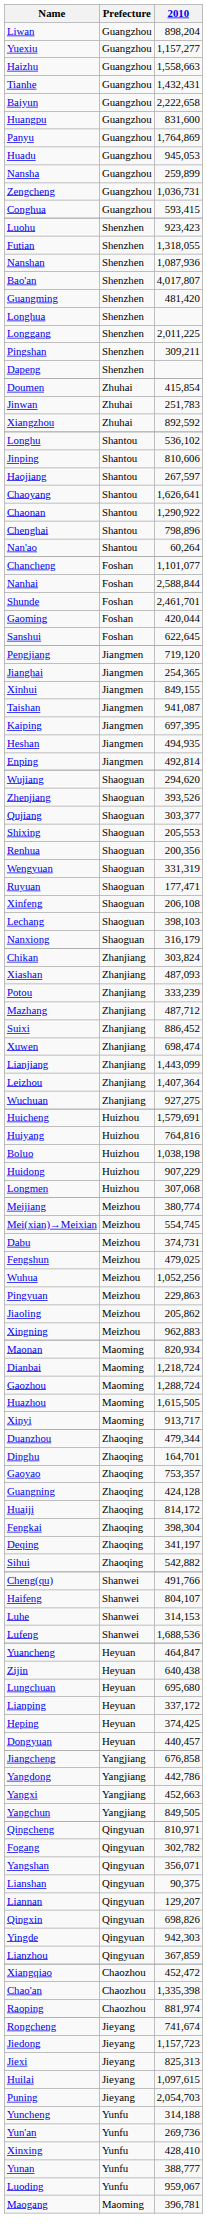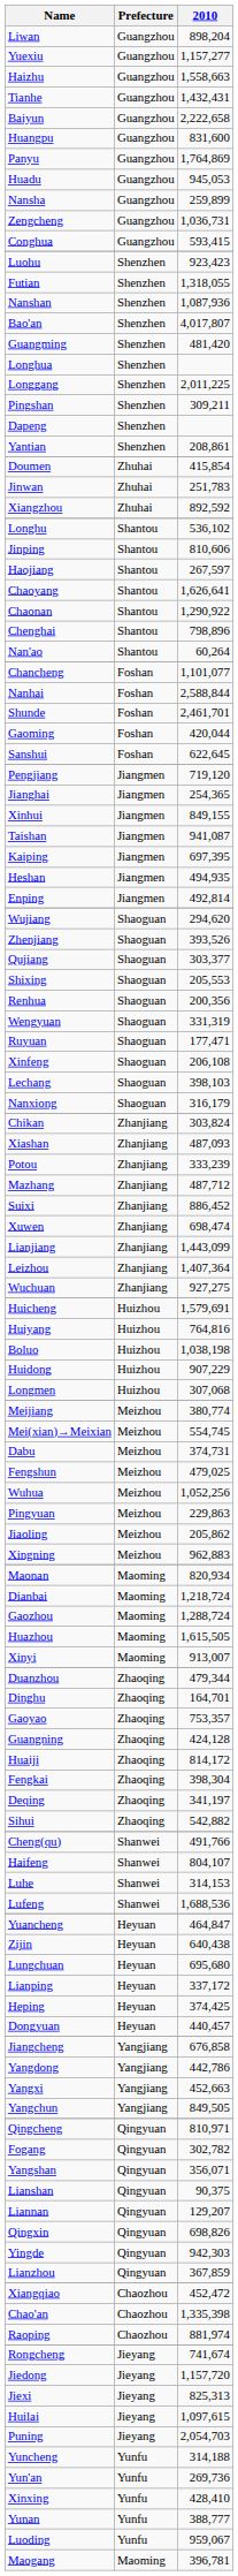 <table class="wikitable sortable" style="font-size:90%;" align="center">
 <tr>
 <th>Name</th>
 <th>Prefecture</th>
 <th><a href='#'>2010</a></th>
 </tr>
 <tr>
 <td><a href='#'>Liwan</a></td>
 <td>Guangzhou</td>
 <td style="text-align: right;">898,204</td>
 </tr>
 <tr>
 <td><a href='#'>Yuexiu</a></td>
 <td>Guangzhou</td>
 <td style="text-align: right;">1,157,277</td>
 </tr>
 <tr>
 <td><a href='#'>Haizhu</a></td>
 <td>Guangzhou</td>
 <td style="text-align: right;">1,558,663</td>
 </tr>
 <tr>
 <td><a href='#'>Tianhe</a></td>
 <td>Guangzhou</td>
 <td style="text-align: right;">1,432,431</td>
 </tr>
 <tr>
 <td><a href='#'>Baiyun</a></td>
 <td>Guangzhou</td>
 <td style="text-align: right;">2,222,658</td>
 </tr>
 <tr>
 <td><a href='#'>Huangpu</a></td>
 <td>Guangzhou</td>
 <td style="text-align: right;">831,600</td>
 </tr>
 <tr>
 <td><a href='#'>Panyu</a></td>
 <td>Guangzhou</td>
 <td style="text-align: right;">1,764,869</td>
 </tr>
 <tr>
 <td><a href='#'>Huadu</a></td>
 <td>Guangzhou</td>
 <td style="text-align: right;">945,053</td>
 </tr>
 <tr>
 <td><a href='#'>Nansha</a></td>
 <td>Guangzhou</td>
 <td style="text-align: right;">259,899</td>
 </tr>
 <tr>
 <td><a href='#'>Zengcheng</a></td>
 <td>Guangzhou</td>
 <td style="text-align: right;">1,036,731</td>
 </tr>
 <tr>
 <td><a href='#'>Conghua</a></td>
 <td>Guangzhou</td>
 <td style="text-align: right;">593,415</td>
 </tr>
 <tr>
 </tr>
 <tr>
 <td><a href='#'>Luohu</a></td>
 <td>Shenzhen</td>
 <td style="text-align: right;">923,423</td>
 </tr>
 <tr>
 <td><a href='#'>Futian</a></td>
 <td>Shenzhen</td>
 <td style="text-align: right;">1,318,055</td>
 </tr>
 <tr>
 <td><a href='#'>Nanshan</a></td>
 <td>Shenzhen</td>
 <td style="text-align: right;">1,087,936</td>
 </tr>
 <tr>
 <td><a href='#'>Bao'an</a></td>
 <td>Shenzhen</td>
 <td style="text-align: right;">4,017,807</td>
 </tr>
 <tr>
 <td><a href='#'>Guangming</a></td>
 <td>Shenzhen</td>
 <td style="text-align: right;">481,420</td>
 </tr>
 <tr>
 <td><a href='#'>Longhua</a></td>
 <td>Shenzhen</td>
 <td style="text-align: right;"></td>
 </tr>
 <tr>
 <td><a href='#'>Longgang</a></td>
 <td>Shenzhen</td>
 <td style="text-align: right;">2,011,225</td>
 </tr>
 <tr>
 <td><a href='#'>Pingshan</a></td>
 <td>Shenzhen</td>
 <td style="text-align: right;">309,211</td>
 </tr>
 <tr>
 <td><a href='#'>Dapeng</a></td>
 <td>Shenzhen</td>
 <td style="text-align: right;"></td>
+</tr>
+<tr>
+<td><a href='#'>Yantian</a></td>
+<td>Shenzhen</td>
+<td style="text-align: right;">208,861</td>
 </tr>
 <tr>
 </tr>
 <tr>
 <td><a href='#'>Doumen</a></td>
 <td>Zhuhai</td>
 <td style="text-align: right;">415,854</td>
 </tr>
 <tr>
 <td><a href='#'>Jinwan</a></td>
 <td>Zhuhai</td>
 <td style="text-align: right;">251,783</td>
 </tr>
 <tr>
 <td><a href='#'>Xiangzhou</a></td>
 <td>Zhuhai</td>
 <td style="text-align: right;">892,592</td>
 </tr>
 <tr>
 </tr>
 <tr>
 <td><a href='#'>Longhu</a></td>
 <td>Shantou</td>
 <td style="text-align: right;">536,102</td>
 </tr>
 <tr>
 <td><a href='#'>Jinping</a></td>
 <td>Shantou</td>
 <td style="text-align: right;">810,606</td>
 </tr>
 <tr>
 <td><a href='#'>Haojiang</a></td>
 <td>Shantou</td>
 <td style="text-align: right;">267,597</td>
 </tr>
 <tr>
 <td><a href='#'>Chaoyang</a></td>
 <td>Shantou</td>
 <td style="text-align: right;">1,626,641</td>
 </tr>
 <tr>
 <td><a href='#'>Chaonan</a></td>
 <td>Shantou</td>
 <td style="text-align: right;">1,290,922</td>
 </tr>
 <tr>
 <td><a href='#'>Chenghai</a></td>
 <td>Shantou</td>
 <td style="text-align: right;">798,896</td>
 </tr>
 <tr>
 <td><a href='#'>Nan'ao</a></td>
 <td>Shantou</td>
 <td style="text-align: right;">60,264</td>
 </tr>
 <tr>
 </tr>
 <tr>
 <td><a href='#'>Chancheng</a></td>
 <td>Foshan</td>
 <td style="text-align: right;">1,101,077</td>
 </tr>
 <tr>
 <td><a href='#'>Nanhai</a></td>
 <td>Foshan</td>
 <td style="text-align: right;">2,588,844</td>
 </tr>
 <tr>
 <td><a href='#'>Shunde</a></td>
 <td>Foshan</td>
 <td style="text-align: right;">2,461,701</td>
 </tr>
 <tr>
 <td><a href='#'>Gaoming</a></td>
 <td>Foshan</td>
 <td style="text-align: right;">420,044</td>
 </tr>
 <tr>
 <td><a href='#'>Sanshui</a></td>
 <td>Foshan</td>
 <td style="text-align: right;">622,645</td>
 </tr>
 <tr>
 </tr>
 <tr>
 <td><a href='#'>Pengjiang</a></td>
 <td>Jiangmen</td>
 <td style="text-align: right;">719,120</td>
 </tr>
 <tr>
 <td><a href='#'>Jianghai</a></td>
 <td>Jiangmen</td>
 <td style="text-align: right;">254,365</td>
 </tr>
 <tr>
 <td><a href='#'>Xinhui</a></td>
 <td>Jiangmen</td>
 <td style="text-align: right;">849,155</td>
 </tr>
 <tr>
 <td><a href='#'>Taishan</a></td>
 <td>Jiangmen</td>
 <td style="text-align: right;">941,087</td>
 </tr>
 <tr>
 <td><a href='#'>Kaiping</a></td>
 <td>Jiangmen</td>
 <td style="text-align: right;">697,395</td>
 </tr>
 <tr>
 <td><a href='#'>Heshan</a></td>
 <td>Jiangmen</td>
 <td style="text-align: right;">494,935</td>
 </tr>
 <tr>
 <td><a href='#'>Enping</a></td>
 <td>Jiangmen</td>
 <td style="text-align: right;">492,814</td>
 </tr>
 <tr>
 </tr>
 <tr>
 <td><a href='#'>Wujiang</a></td>
 <td>Shaoguan</td>
 <td style="text-align: right;">294,620</td>
 </tr>
 <tr>
 <td><a href='#'>Zhenjiang</a></td>
 <td>Shaoguan</td>
 <td style="text-align: right;">393,526</td>
 </tr>
 <tr>
 <td><a href='#'>Qujiang</a></td>
 <td>Shaoguan</td>
 <td style="text-align: right;">303,377</td>
 </tr>
 <tr>
 <td><a href='#'>Shixing</a></td>
 <td>Shaoguan</td>
 <td style="text-align: right;">205,553</td>
 </tr>
 <tr>
 <td><a href='#'>Renhua</a></td>
 <td>Shaoguan</td>
 <td style="text-align: right;">200,356</td>
 </tr>
 <tr>
 <td><a href='#'>Wengyuan</a></td>
 <td>Shaoguan</td>
 <td style="text-align: right;">331,319</td>
 </tr>
 <tr>
 <td><a href='#'>Ruyuan</a></td>
 <td>Shaoguan</td>
 <td style="text-align: right;">177,471</td>
 </tr>
 <tr>
 <td><a href='#'>Xinfeng</a></td>
 <td>Shaoguan</td>
 <td style="text-align: right;">206,108</td>
 </tr>
 <tr>
 <td><a href='#'>Lechang</a></td>
 <td>Shaoguan</td>
 <td style="text-align: right;">398,103</td>
 </tr>
 <tr>
 <td><a href='#'>Nanxiong</a></td>
 <td>Shaoguan</td>
 <td style="text-align: right;">316,179</td>
 </tr>
 <tr>
 </tr>
 <tr>
 <td><a href='#'>Chikan</a></td>
 <td>Zhanjiang</td>
 <td style="text-align: right;">303,824</td>
 </tr>
 <tr>
 <td><a href='#'>Xiashan</a></td>
 <td>Zhanjiang</td>
 <td style="text-align: right;">487,093</td>
 </tr>
 <tr>
 <td><a href='#'>Potou</a></td>
 <td>Zhanjiang</td>
 <td style="text-align: right;">333,239</td>
 </tr>
 <tr>
 <td><a href='#'>Mazhang</a></td>
 <td>Zhanjiang</td>
 <td style="text-align: right;">487,712</td>
 </tr>
 <tr>
 <td><a href='#'>Suixi</a></td>
 <td>Zhanjiang</td>
 <td style="text-align: right;">886,452</td>
 </tr>
 <tr>
 <td><a href='#'>Xuwen</a></td>
 <td>Zhanjiang</td>
 <td style="text-align: right;">698,474</td>
 </tr>
 <tr>
 <td><a href='#'>Lianjiang</a></td>
 <td>Zhanjiang</td>
 <td style="text-align: right;">1,443,099</td>
 </tr>
 <tr>
 <td><a href='#'>Leizhou</a></td>
 <td>Zhanjiang</td>
 <td style="text-align: right;">1,407,364</td>
 </tr>
 <tr>
 <td><a href='#'>Wuchuan</a></td>
 <td>Zhanjiang</td>
 <td style="text-align: right;">927,275</td>
 </tr>
 <tr>
 </tr>
 <tr>
 <td><a href='#'>Huicheng</a></td>
 <td>Huizhou</td>
 <td style="text-align: right;">1,579,691</td>
 </tr>
 <tr>
 <td><a href='#'>Huiyang</a></td>
 <td>Huizhou</td>
 <td style="text-align: right;">764,816</td>
 </tr>
 <tr>
 <td><a href='#'>Boluo</a></td>
 <td>Huizhou</td>
 <td style="text-align: right;">1,038,198</td>
 </tr>
 <tr>
 <td><a href='#'>Huidong</a></td>
 <td>Huizhou</td>
 <td style="text-align: right;">907,229</td>
 </tr>
 <tr>
 <td><a href='#'>Longmen</a></td>
 <td>Huizhou</td>
 <td style="text-align: right;">307,068</td>
 </tr>
 <tr>
 </tr>
 <tr>
 <td><a href='#'>Meijiang</a></td>
 <td>Meizhou</td>
 <td style="text-align: right;">380,774</td>
 </tr>
 <tr>
 <td><a href='#'>Mei(xian)→Meixian</a></td>
 <td>Meizhou</td>
 <td style="text-align: right;">554,745</td>
 </tr>
 <tr>
 <td><a href='#'>Dabu</a></td>
 <td>Meizhou</td>
 <td style="text-align: right;">374,731</td>
 </tr>
 <tr>
 <td><a href='#'>Fengshun</a></td>
 <td>Meizhou</td>
 <td style="text-align: right;">479,025</td>
 </tr>
 <tr>
 <td><a href='#'>Wuhua</a></td>
 <td>Meizhou</td>
 <td style="text-align: right;">1,052,256</td>
 </tr>
 <tr>
 <td><a href='#'>Pingyuan</a></td>
 <td>Meizhou</td>
 <td style="text-align: right;">229,863</td>
 </tr>
 <tr>
 <td><a href='#'>Jiaoling</a></td>
 <td>Meizhou</td>
 <td style="text-align: right;">205,862</td>
 </tr>
 <tr>
 <td><a href='#'>Xingning</a></td>
 <td>Meizhou</td>
 <td style="text-align: right;">962,883</td>
 </tr>
 <tr>
 </tr>
 <tr>
 <td><a href='#'>Maonan</a></td>
 <td>Maoming</td>
 <td style="text-align: right;">820,934</td>
 </tr>
 <tr>
 <td><a href='#'>Dianbai</a></td>
 <td>Maoming</td>
 <td style="text-align: right;">1,218,724</td>
 </tr>
 <tr>
 <td><a href='#'>Gaozhou</a></td>
 <td>Maoming</td>
 <td style="text-align: right;">1,288,724</td>
 </tr>
 <tr>
 <td><a href='#'>Huazhou</a></td>
 <td>Maoming</td>
 <td style="text-align: right;">1,615,505</td>
 </tr>
 <tr>
 <td><a href='#'>Xinyi</a></td>
 <td>Maoming</td>
-<td style="text-align: right;">913,717</td>
+<td style="text-align: right;">913,007</td>
 </tr>
 <tr>
 </tr>
 <tr>
 <td><a href='#'>Duanzhou</a></td>
 <td>Zhaoqing</td>
 <td style="text-align: right;">479,344</td>
 </tr>
 <tr>
 <td><a href='#'>Dinghu</a></td>
 <td>Zhaoqing</td>
 <td style="text-align: right;">164,701</td>
 </tr>
 <tr>
 <td><a href='#'>Gaoyao</a></td>
 <td>Zhaoqing</td>
 <td style="text-align: right;">753,357</td>
 </tr>
 <tr>
 <td><a href='#'>Guangning</a></td>
 <td>Zhaoqing</td>
 <td style="text-align: right;">424,128</td>
 </tr>
 <tr>
 <td><a href='#'>Huaiji</a></td>
 <td>Zhaoqing</td>
 <td style="text-align: right;">814,172</td>
 </tr>
 <tr>
 <td><a href='#'>Fengkai</a></td>
 <td>Zhaoqing</td>
 <td style="text-align: right;">398,304</td>
 </tr>
 <tr>
 <td><a href='#'>Deqing</a></td>
 <td>Zhaoqing</td>
 <td style="text-align: right;">341,197</td>
 </tr>
 <tr>
 <td><a href='#'>Sihui</a></td>
 <td>Zhaoqing</td>
 <td style="text-align: right;">542,882</td>
 </tr>
 <tr>
 </tr>
 <tr>
 <td><a href='#'>Cheng(qu)</a></td>
 <td>Shanwei</td>
 <td style="text-align: right;">491,766</td>
 </tr>
 <tr>
 <td><a href='#'>Haifeng</a></td>
 <td>Shanwei</td>
 <td style="text-align: right;">804,107</td>
 </tr>
 <tr>
 <td><a href='#'>Luhe</a></td>
 <td>Shanwei</td>
 <td style="text-align: right;">314,153</td>
 </tr>
 <tr>
 <td><a href='#'>Lufeng</a></td>
 <td>Shanwei</td>
 <td style="text-align: right;">1,688,536</td>
 </tr>
 <tr>
 </tr>
 <tr>
 <td><a href='#'>Yuancheng</a></td>
 <td>Heyuan</td>
 <td style="text-align: right;">464,847</td>
 </tr>
 <tr>
 <td><a href='#'>Zijin</a></td>
 <td>Heyuan</td>
 <td style="text-align: right;">640,438</td>
 </tr>
 <tr>
 <td><a href='#'>Lungchuan</a></td>
 <td>Heyuan</td>
 <td style="text-align: right;">695,680</td>
 </tr>
 <tr>
 <td><a href='#'>Lianping</a></td>
 <td>Heyuan</td>
 <td style="text-align: right;">337,172</td>
 </tr>
 <tr>
 <td><a href='#'>Heping</a></td>
 <td>Heyuan</td>
 <td style="text-align: right;">374,425</td>
 </tr>
 <tr>
 <td><a href='#'>Dongyuan</a></td>
 <td>Heyuan</td>
 <td style="text-align: right;">440,457</td>
 </tr>
 <tr>
 </tr>
 <tr>
 <td><a href='#'>Jiangcheng</a></td>
 <td>Yangjiang</td>
 <td style="text-align: right;">676,858</td>
 </tr>
 <tr>
 <td><a href='#'>Yangdong</a></td>
 <td>Yangjiang</td>
 <td style="text-align: right;">442,786</td>
 </tr>
 <tr>
 <td><a href='#'>Yangxi</a></td>
 <td>Yangjiang</td>
 <td style="text-align: right;">452,663</td>
 </tr>
 <tr>
 <td><a href='#'>Yangchun</a></td>
 <td>Yangjiang</td>
 <td style="text-align: right;">849,505</td>
 </tr>
 <tr>
 </tr>
 <tr>
 <td><a href='#'>Qingcheng</a></td>
 <td>Qingyuan</td>
 <td style="text-align: right;">810,971</td>
 </tr>
 <tr>
 <td><a href='#'>Fogang</a></td>
 <td>Qingyuan</td>
 <td style="text-align: right;">302,782</td>
 </tr>
 <tr>
 <td><a href='#'>Yangshan</a></td>
 <td>Qingyuan</td>
 <td style="text-align: right;">356,071</td>
 </tr>
 <tr>
 <td><a href='#'>Lianshan</a></td>
 <td>Qingyuan</td>
 <td style="text-align: right;">90,375</td>
 </tr>
 <tr>
 <td><a href='#'>Liannan</a></td>
 <td>Qingyuan</td>
 <td style="text-align: right;">129,207</td>
 </tr>
 <tr>
 <td><a href='#'>Qingxin</a></td>
 <td>Qingyuan</td>
 <td style="text-align: right;">698,826</td>
 </tr>
 <tr>
 <td><a href='#'>Yingde</a></td>
 <td>Qingyuan</td>
 <td style="text-align: right;">942,303</td>
 </tr>
 <tr>
 <td><a href='#'>Lianzhou</a></td>
 <td>Qingyuan</td>
 <td style="text-align: right;">367,859</td>
 </tr>
 <tr>
 </tr>
 <tr>
 <td><a href='#'>Xiangqiao</a></td>
 <td>Chaozhou</td>
 <td style="text-align: right;">452,472</td>
 </tr>
 <tr>
 <td><a href='#'>Chao'an</a></td>
 <td>Chaozhou</td>
 <td style="text-align: right;">1,335,398</td>
 </tr>
 <tr>
 <td><a href='#'>Raoping</a></td>
 <td>Chaozhou</td>
 <td style="text-align: right;">881,974</td>
 </tr>
 <tr>
 </tr>
 <tr>
 <td><a href='#'>Rongcheng</a></td>
 <td>Jieyang</td>
 <td style="text-align: right;">741,674</td>
 </tr>
 <tr>
 <td><a href='#'>Jiedong</a></td>
 <td>Jieyang</td>
-<td style="text-align: right;">1,157,723</td>
+<td style="text-align: right;">1,157,720</td>
 </tr>
 <tr>
 <td><a href='#'>Jiexi</a></td>
 <td>Jieyang</td>
 <td style="text-align: right;">825,313</td>
 </tr>
 <tr>
 <td><a href='#'>Huilai</a></td>
 <td>Jieyang</td>
 <td style="text-align: right;">1,097,615</td>
 </tr>
 <tr>
 <td><a href='#'>Puning</a></td>
 <td>Jieyang</td>
 <td style="text-align: right;">2,054,703</td>
 </tr>
 <tr>
 <td><a href='#'>Yuncheng</a></td>
 <td>Yunfu</td>
 <td style="text-align: right;">314,188</td>
 </tr>
 <tr>
 <td><a href='#'>Yun'an</a></td>
 <td>Yunfu</td>
 <td style="text-align: right;">269,736</td>
 </tr>
 <tr>
 <td><a href='#'>Xinxing</a></td>
 <td>Yunfu</td>
 <td style="text-align: right;">428,410</td>
 </tr>
 <tr>
 <td><a href='#'>Yunan</a></td>
 <td>Yunfu</td>
 <td style="text-align: right;">388,777</td>
 </tr>
 <tr>
 <td><a href='#'>Luoding</a></td>
 <td>Yunfu</td>
 <td style="text-align: right;">959,067</td>
 </tr>
 <tr>
 <td><a href='#'>Maogang</a> </td>
 <td>Maoming</td>
 <td style="text-align: right;">396,781</td>
 </tr>
 </table>
